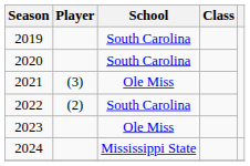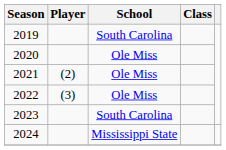 <table class="wikitable sortable" style="text-align: center;">
 <tr>
 <th>Season</th>
 <th>Player</th>
 <th>School</th>
 <th>Class</th>
 <th class="unsortable"></th>
 </tr>
 <tr>
 <td>2019</td>
 <td></td>
 <td><a href='#'>South Carolina</a></td>
 <td></td>
 <td rowspan=5></td>
 </tr>
 <tr>
 <td>2020</td>
 <td></td>
-<td><a href='#'>South Carolina</a></td>
+<td><a href='#'>Ole Miss</a></td>
 <td></td>
 </tr>
 <tr>
 <td>2021</td>
+<td> (2)</td>
+<td><a href='#'>Ole Miss</a></td>
+<td></td>
+</tr>
+<tr>
+<td>2022</td>
 <td> (3)</td>
 <td><a href='#'>Ole Miss</a></td>
 <td></td>
 </tr>
 <tr>
-<td>2022</td>
-<td> (2)</td>
-<td><a href='#'>South Carolina</a></td>
-<td></td>
-</tr>
-<tr>
 <td>2023</td>
 <td></td>
-<td><a href='#'>Ole Miss</a></td>
+<td><a href='#'>South Carolina</a></td>
 <td></td>
 </tr>
 <tr>
 <td>2024</td>
 <td></td>
 <td><a href='#'>Mississippi State</a></td>
 <td></td>
 <td></td>
 </tr>
 <tr>
 </tr>
 </table>
